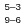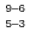 <table style="text-align:center">
 <tr>
 <th width=200></th>
 <th width=100></th>
 <th width=200></th>
 </tr>
 <tr>
 <td align=right><strong></strong></td>
-<td>5–3</td>
+<td>9–6</td>
 <td align=left></td>
 </tr>
 <tr>
 <td align=right><strong></strong></td>
-<td>9–6</td>
+<td>5–3</td>
 <td align=left></td>
 </tr>
 </table>
